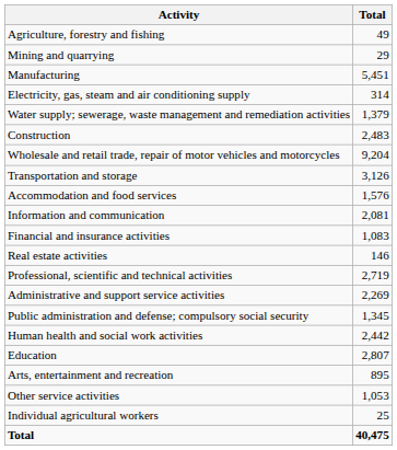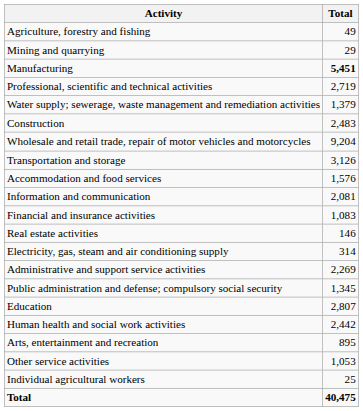 <table class="wikitable sortable" style="font-size:95%;">
 <tr>
 <th>Activity</th>
 <th>Total</th>
 </tr>
 <tr>
 <td>Agriculture, forestry and fishing</td>
 <td align="right">49</td>
 </tr>
 <tr>
 <td>Mining and quarrying</td>
 <td align="right">29</td>
 </tr>
 <tr>
 <td>Manufacturing</td>
-<td align="right">5,451</td>
+<td align="right"><strong>5,451</strong></td>
 </tr>
 <tr>
-<td>Electricity, gas, steam and air conditioning supply</td>
-<td align="right">314</td>
+<td>Professional, scientific and technical activities</td>
+<td align="right">2,719</td>
 </tr>
 <tr>
 <td>Water supply; sewerage, waste management and remediation activities</td>
 <td align="right">1,379</td>
 </tr>
 <tr>
 <td>Construction</td>
 <td align="right">2,483</td>
 </tr>
 <tr>
 <td>Wholesale and retail trade, repair of motor vehicles and motorcycles</td>
 <td align="right">9,204</td>
 </tr>
 <tr>
 <td>Transportation and storage</td>
 <td align="right">3,126</td>
 </tr>
 <tr>
 <td>Accommodation and food services</td>
 <td align="right">1,576</td>
 </tr>
 <tr>
 <td>Information and communication</td>
 <td align="right">2,081</td>
 </tr>
 <tr>
 <td>Financial and insurance activities</td>
 <td align="right">1,083</td>
 </tr>
 <tr>
 <td>Real estate activities</td>
 <td align="right">146</td>
 </tr>
 <tr>
-<td>Professional, scientific and technical activities</td>
-<td align="right">2,719</td>
+<td>Electricity, gas, steam and air conditioning supply</td>
+<td align="right">314</td>
 </tr>
 <tr>
 <td>Administrative and support service activities</td>
 <td align="right">2,269</td>
 </tr>
 <tr>
 <td>Public administration and defense; compulsory social security</td>
 <td align="right">1,345</td>
 </tr>
 <tr>
+<td>Education</td>
+<td align="right">2,807</td>
+</tr>
+<tr>
 <td>Human health and social work activities</td>
 <td align="right">2,442</td>
-</tr>
-<tr>
-<td>Education</td>
-<td align="right">2,807</td>
 </tr>
 <tr>
 <td>Arts, entertainment and recreation</td>
 <td align="right">895</td>
 </tr>
 <tr>
 <td>Other service activities</td>
 <td align="right">1,053</td>
 </tr>
 <tr>
 <td>Individual agricultural workers</td>
 <td align="right">25</td>
 </tr>
 <tr class="sortbottom">
 <td><strong>Total</strong></td>
 <td align="right"><strong>40,475</strong></td>
 </tr>
 </table>
